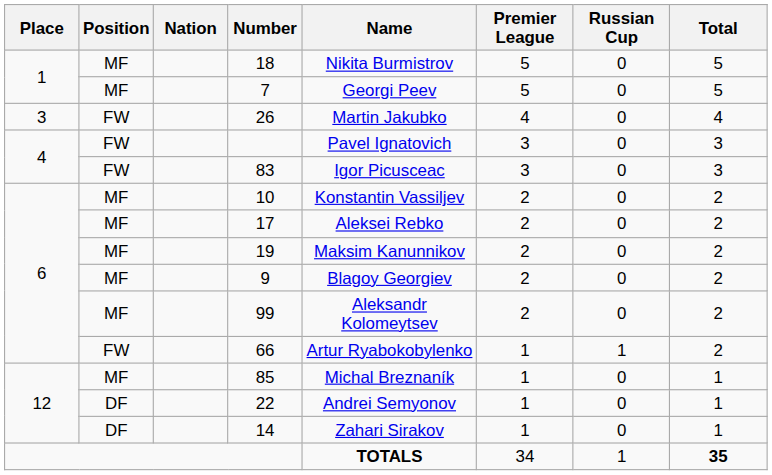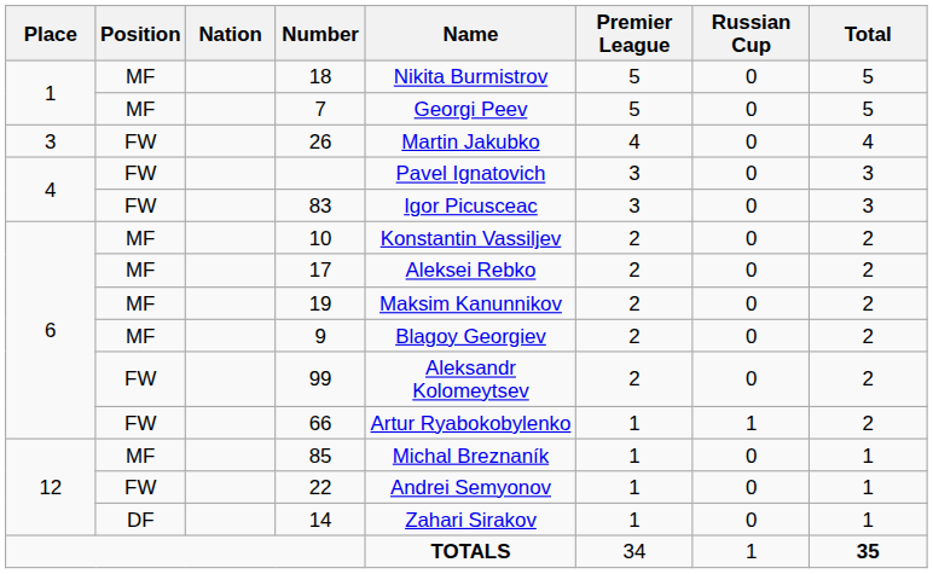 <table class="wikitable" style="font-size: 95%; text-align: center;">
 <tr>
 <th width=60>Place</th>
 <th width=60>Position</th>
 <th width=60>Nation</th>
 <th width=60>Number</th>
 <th width=150>Name</th>
 <th width=80>Premier League</th>
 <th width=80>Russian Cup</th>
 <th width=80>Total</th>
 </tr>
 <tr>
 <td rowspan="2">1</td>
 <td>MF</td>
 <td></td>
 <td>18</td>
 <td><a href='#'>Nikita Burmistrov</a></td>
 <td>5</td>
 <td>0</td>
 <td>5</td>
 </tr>
 <tr>
 <td>MF</td>
 <td></td>
 <td>7</td>
 <td><a href='#'>Georgi Peev</a></td>
 <td>5</td>
 <td>0</td>
 <td>5</td>
 </tr>
 <tr>
 <td>3</td>
 <td>FW</td>
 <td></td>
 <td>26</td>
 <td><a href='#'>Martin Jakubko</a></td>
 <td>4</td>
 <td>0</td>
 <td>4</td>
 </tr>
 <tr>
 <td rowspan="2">4</td>
 <td>FW</td>
 <td></td>
 <td></td>
 <td><a href='#'>Pavel Ignatovich</a></td>
 <td>3</td>
 <td>0</td>
 <td>3</td>
 </tr>
 <tr>
 <td>FW</td>
 <td></td>
 <td>83</td>
 <td><a href='#'>Igor Picusceac</a></td>
 <td>3</td>
 <td>0</td>
 <td>3</td>
 </tr>
 <tr>
 <td rowspan="6">6</td>
 <td>MF</td>
 <td></td>
 <td>10</td>
 <td><a href='#'>Konstantin Vassiljev</a></td>
 <td>2</td>
 <td>0</td>
 <td>2</td>
 </tr>
 <tr>
 <td>MF</td>
 <td></td>
 <td>17</td>
 <td><a href='#'>Aleksei Rebko</a></td>
 <td>2</td>
 <td>0</td>
 <td>2</td>
 </tr>
 <tr>
 <td>MF</td>
 <td></td>
 <td>19</td>
 <td><a href='#'>Maksim Kanunnikov</a></td>
 <td>2</td>
 <td>0</td>
 <td>2</td>
 </tr>
 <tr>
 <td>MF</td>
 <td></td>
 <td>9</td>
 <td><a href='#'>Blagoy Georgiev</a></td>
 <td>2</td>
 <td>0</td>
 <td>2</td>
 </tr>
 <tr>
-<td>MF</td>
+<td>FW</td>
 <td></td>
 <td>99</td>
 <td><a href='#'>Aleksandr Kolomeytsev</a></td>
 <td>2</td>
 <td>0</td>
 <td>2</td>
 </tr>
 <tr>
 <td>FW</td>
 <td></td>
 <td>66</td>
 <td><a href='#'>Artur Ryabokobylenko</a></td>
 <td>1</td>
 <td>1</td>
 <td>2</td>
 </tr>
 <tr>
 <td rowspan="3">12</td>
 <td>MF</td>
 <td></td>
 <td>85</td>
 <td><a href='#'>Michal Breznaník</a></td>
 <td>1</td>
 <td>0</td>
 <td>1</td>
 </tr>
 <tr>
-<td>DF</td>
+<td>FW</td>
 <td></td>
 <td>22</td>
 <td><a href='#'>Andrei Semyonov</a></td>
 <td>1</td>
 <td>0</td>
 <td>1</td>
 </tr>
 <tr>
 <td>DF</td>
 <td></td>
 <td>14</td>
 <td><a href='#'>Zahari Sirakov</a></td>
 <td>1</td>
 <td>0</td>
 <td>1</td>
 </tr>
 <tr>
 <td colspan="4"></td>
 <td><strong>TOTALS</strong></td>
 <td>34</td>
 <td>1</td>
 <td><strong>35</strong></td>
 </tr>
 </table>
